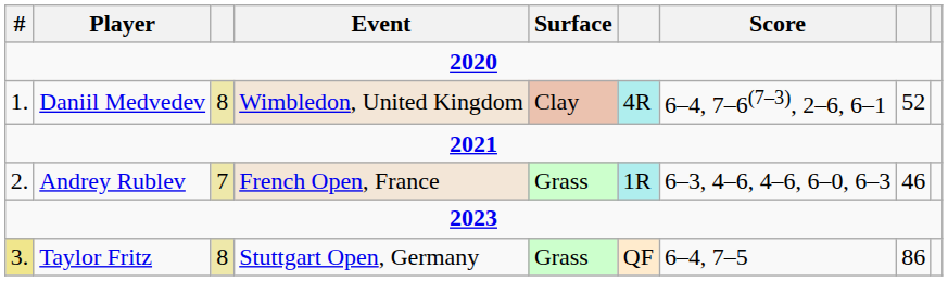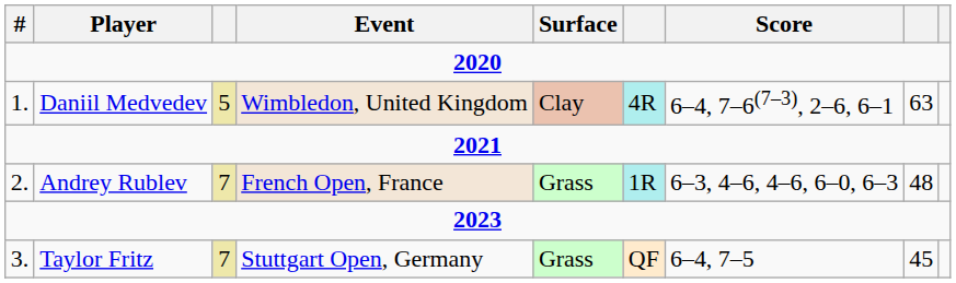 <table class="wikitable sortable">
 <tr>
 <th class="unsortable">#</th>
 <th>Player</th>
 <th></th>
 <th>Event</th>
 <th>Surface</th>
 <th class="unsortable"></th>
 <th class="unsortable">Score</th>
 <th class="unsortable"></th>
 <th class="unsortable"></th>
 </tr>
 <tr>
 <td colspan="9" style="text-align:center"><strong><a href='#'>2020</a></strong></td>
 </tr>
 <tr>
 <td>1.</td>
 <td> <a href='#'>Daniil Medvedev</a></td>
-<td bgcolor=eee8aa>8</td>
+<td bgcolor=eee8aa>5</td>
 <td bgcolor=F3E6D7><a href='#'>Wimbledon</a>, United Kingdom</td>
 <td bgcolor=EBC2AF>Clay</td>
 <td bgcolor=AFEEEE>4R</td>
 <td>6–4, 7–6<sup>(7–3)</sup>, 2–6, 6–1</td>
-<td>52</td>
+<td>63</td>
 <td></td>
 </tr>
 <tr>
 <td colspan="9" style="text-align:center"><strong><a href='#'>2021</a></strong></td>
 </tr>
 <tr>
 <td>2.</td>
 <td> <a href='#'>Andrey Rublev</a></td>
 <td bgcolor=eee8aa>7</td>
 <td bgcolor=F3E6D7><a href='#'>French Open</a>, France</td>
 <td bgcolor=#CFC>Grass</td>
 <td bgcolor=AFEEEE>1R</td>
 <td>6–3, 4–6, 4–6, 6–0, 6–3</td>
-<td>46</td>
+<td>48</td>
 <td></td>
 </tr>
 <tr>
 <td colspan="9" style="text-align:center"><strong><a href='#'>2023</a></strong></td>
 </tr>
 <tr>
-<td style="background: khaki;">3.</td>
+<td>3.</td>
 <td> <a href='#'>Taylor Fritz</a></td>
-<td bgcolor=eee8aa>8</td>
+<td bgcolor=eee8aa>7</td>
 <td><a href='#'>Stuttgart Open</a>, Germany</td>
 <td bgcolor=#CFC>Grass</td>
 <td bgcolor=ffebcd>QF</td>
 <td>6–4, 7–5</td>
-<td>86</td>
+<td>45</td>
 <td></td>
 </tr>
 </table>
